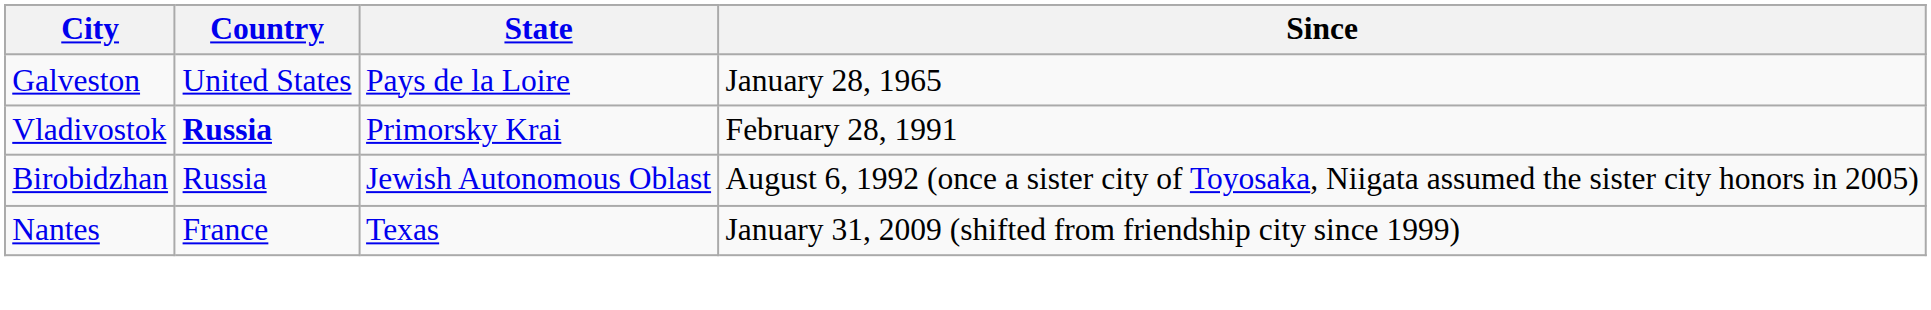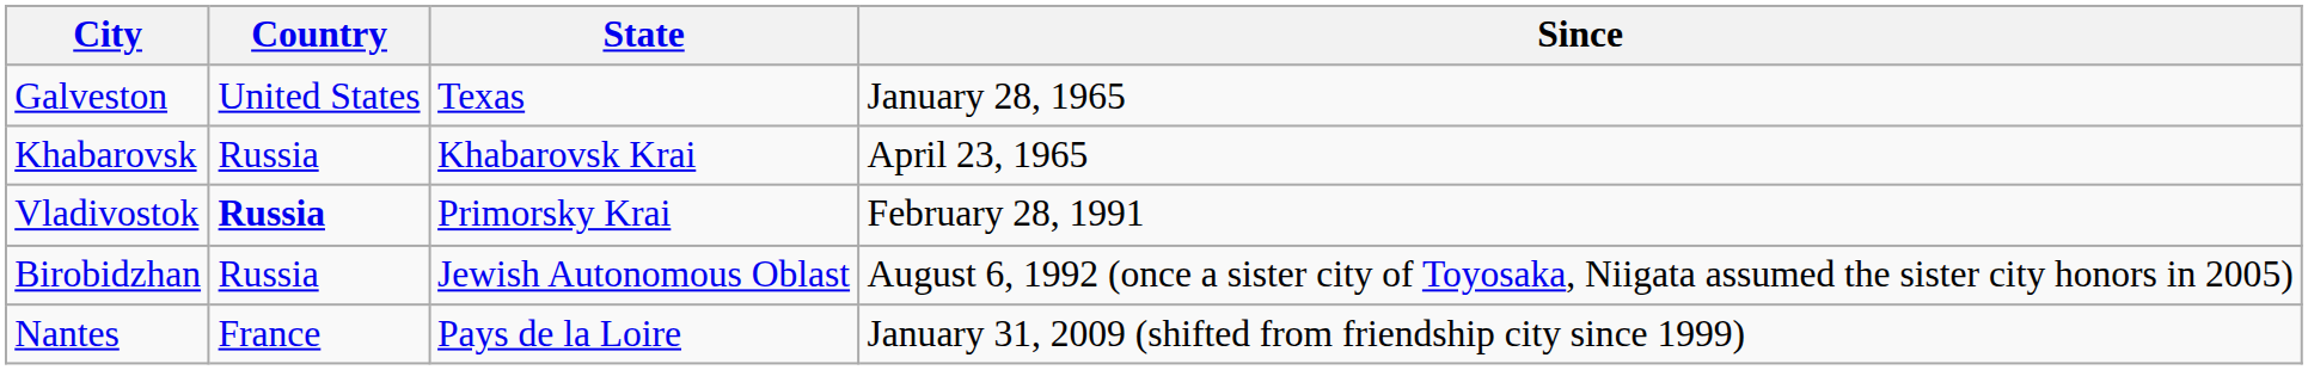 <table class="wikitable">
 <tr>
 <th><a href='#'>City</a></th>
 <th><a href='#'>Country</a></th>
 <th><a href='#'>State</a></th>
 <th>Since</th>
 </tr>
 <tr>
 <td><a href='#'>Galveston</a></td>
 <td><a href='#'>United States</a></td>
-<td><a href='#'>Pays de la Loire</a></td>
+<td><a href='#'>Texas</a></td>
 <td>January 28, 1965</td>
+</tr>
+<tr>
+<td><a href='#'>Khabarovsk</a></td>
+<td><a href='#'>Russia</a></td>
+<td><a href='#'>Khabarovsk Krai</a></td>
+<td>April 23, 1965</td>
 </tr>
 <tr>
 <td><a href='#'>Vladivostok</a></td>
 <td><strong><a href='#'>Russia</a></strong></td>
 <td><a href='#'>Primorsky Krai</a></td>
 <td>February 28, 1991</td>
 </tr>
 <tr>
 <td><a href='#'>Birobidzhan</a></td>
 <td><a href='#'>Russia</a></td>
 <td><a href='#'>Jewish Autonomous Oblast</a></td>
 <td>August 6, 1992 (once a sister city of <a href='#'>Toyosaka</a>, Niigata assumed the sister city honors in 2005)</td>
 </tr>
 <tr>
 <td><a href='#'>Nantes</a></td>
 <td><a href='#'>France</a></td>
-<td><a href='#'>Texas</a></td>
+<td><a href='#'>Pays de la Loire</a></td>
 <td>January 31, 2009 (shifted from friendship city since 1999)</td>
 </tr>
 </table>
